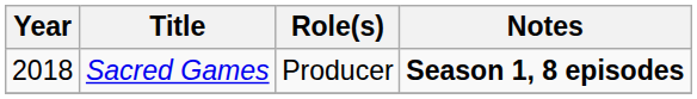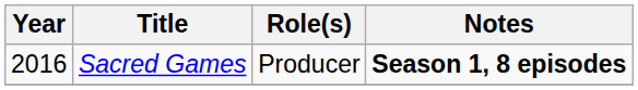 <table class="wikitable">
 <tr>
 <th>Year</th>
 <th>Title</th>
 <th>Role(s)</th>
 <th>Notes</th>
 </tr>
 <tr>
-<td>2018</td>
+<td>2016</td>
 <td><em><a href='#'>Sacred Games</a></em></td>
 <td>Producer</td>
 <td><strong>Season 1, 8 episodes</strong></td>
 </tr>
 <tr>
 </tr>
 </table>
